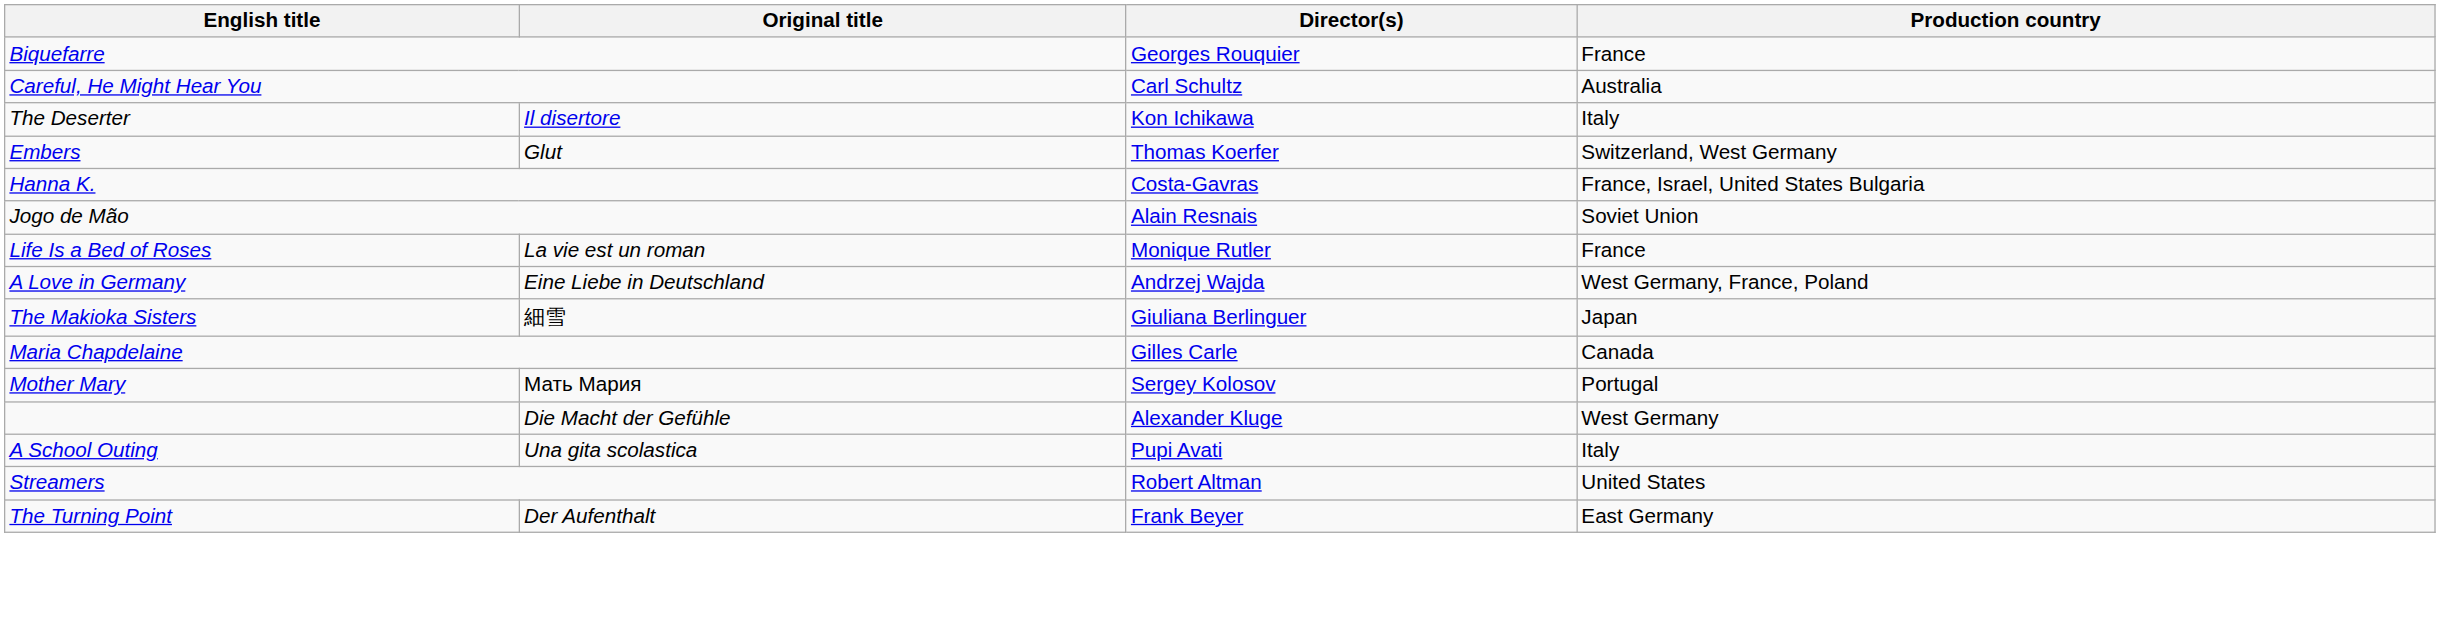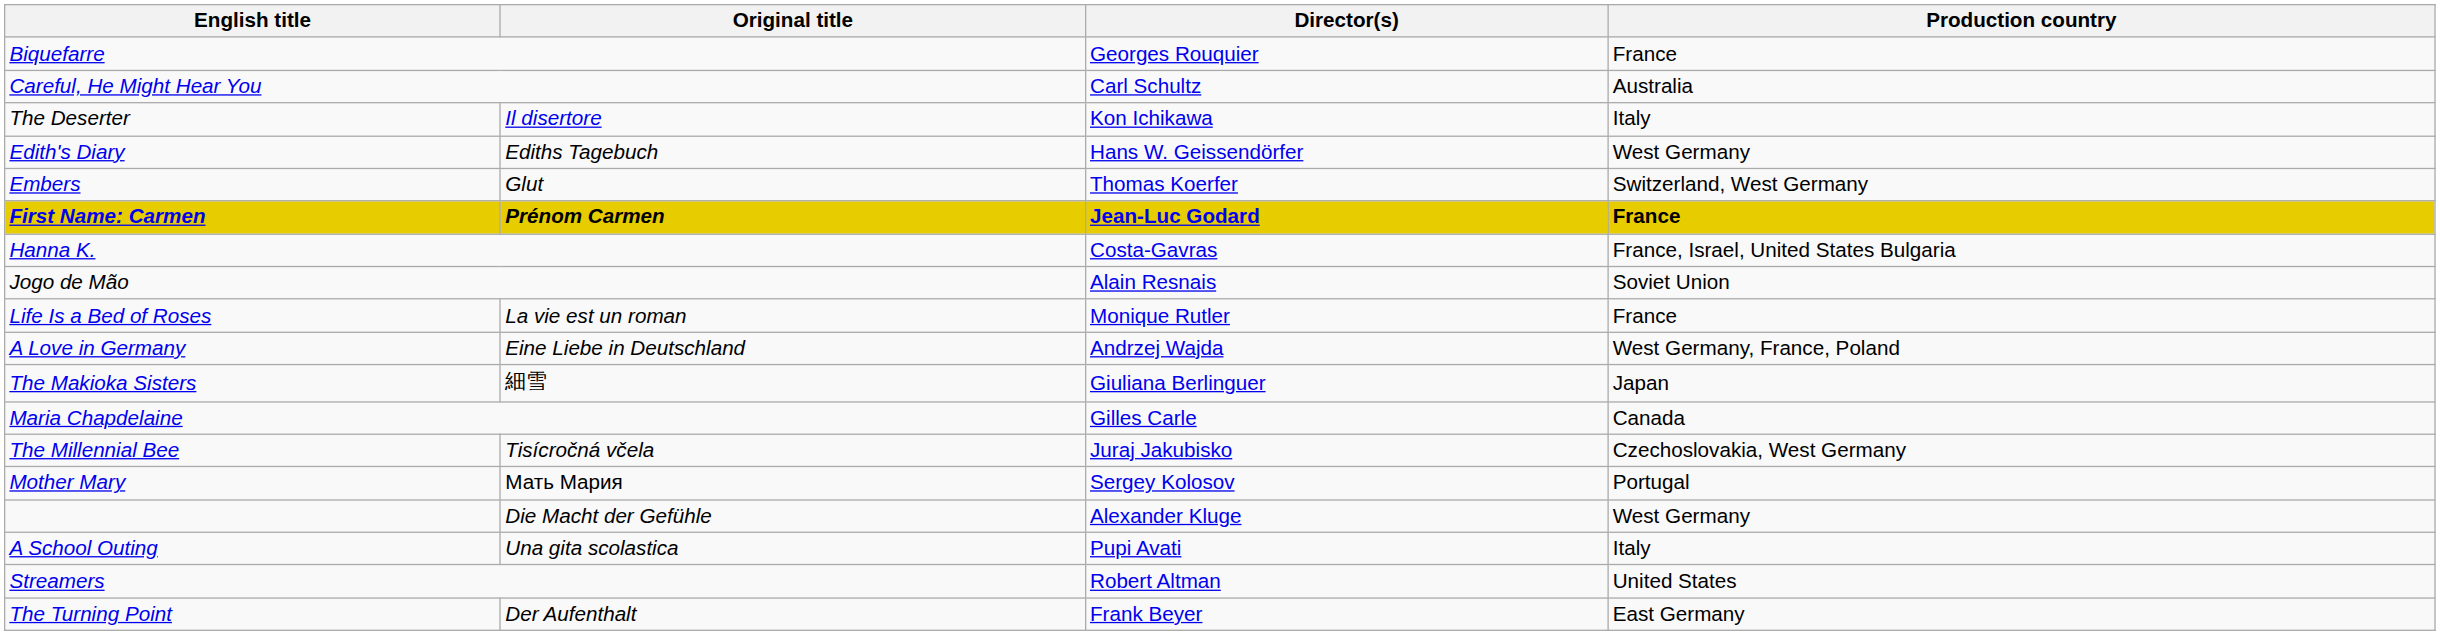 <table class="wikitable" width="95%">
 <tr>
 <th>English title</th>
 <th>Original title</th>
 <th>Director(s)</th>
 <th>Production country</th>
 </tr>
 <tr>
 <td colspan="2"><em><a href='#'>Biquefarre</a></em></td>
 <td data-sort-value="Rouquier"><a href='#'>Georges Rouquier</a></td>
 <td>France</td>
 </tr>
 <tr>
 <td colspan="2"><em><a href='#'>Careful, He Might Hear You</a></em></td>
 <td data-sort-value="Schultz"><a href='#'>Carl Schultz</a></td>
 <td>Australia</td>
 </tr>
 <tr>
 <td data-sort-value="Deserter"><em>The Deserter</em></td>
 <td data-sort-value="Disertore"><em><a href='#'>Il disertore</a></em></td>
 <td><a href='#'>Kon Ichikawa</a></td>
 <td>Italy</td>
 </tr>
 <tr>
+<td><em><a href='#'>Edith's Diary</a></em></td>
+<td><em>Ediths Tagebuch</em></td>
+<td data-sort-value="Geissendörfer"><a href='#'>Hans W. Geissendörfer</a></td>
+<td>West Germany</td>
+</tr>
+<tr>
 <td><em><a href='#'>Embers</a></em></td>
 <td><em>Glut</em></td>
 <td data-sort-value="Koerfer"><a href='#'>Thomas Koerfer</a></td>
 <td>Switzerland, West Germany</td>
+</tr>
+<tr style="background:#E7CD00;">
+<td><strong><em><a href='#'>First Name: Carmen</a></em></strong></td>
+<td><strong><em>Prénom Carmen</em></strong></td>
+<td data-sort-value="Godard"><strong><a href='#'>Jean-Luc Godard</a></strong></td>
+<td><strong>France</strong></td>
 </tr>
 <tr>
 <td colspan="2"><em><a href='#'>Hanna K.</a></em></td>
 <td data-sort-value="Gavras"><a href='#'>Costa-Gavras</a></td>
 <td>France, Israel, United States Bulgaria</td>
 </tr>
 <tr>
 <td colspan="2"><em>Jogo de Mão</em></td>
 <td data-sort-value="Resnais"><a href='#'>Alain Resnais</a></td>
 <td>Soviet Union</td>
 </tr>
 <tr>
 <td><em><a href='#'>Life Is a Bed of Roses</a></em></td>
 <td data-sort-value="Vie"><em>La vie est un roman</em></td>
 <td><a href='#'>Monique Rutler</a></td>
 <td>France</td>
 </tr>
 <tr>
 <td data-sort-value="Love"><em><a href='#'>A Love in Germany</a></em></td>
 <td data-sort-value="Liebe"><em>Eine Liebe in Deutschland</em></td>
 <td data-sort-value="Wajda"><a href='#'>Andrzej Wajda</a></td>
 <td>West Germany, France, Poland</td>
 </tr>
 <tr>
 <td><em><a href='#'>The Makioka Sisters</a></em></td>
 <td>細雪</td>
 <td data-sort-value="Berlinguer"><a href='#'>Giuliana Berlinguer</a></td>
 <td>Japan</td>
 </tr>
 <tr>
 <td colspan="2"><em><a href='#'>Maria Chapdelaine</a></em></td>
 <td data-sort-value="Carle"><a href='#'>Gilles Carle</a></td>
 <td>Canada</td>
 </tr>
 <tr>
+<td data-sort-value="Millennial"><em><a href='#'>The Millennial Bee</a></em></td>
+<td><em>Tisícročná včela</em></td>
+<td data-sort-value="Jakubisko"><a href='#'>Juraj Jakubisko</a></td>
+<td>Czechoslovakia, West Germany</td>
+</tr>
+<tr>
 <td><em><a href='#'>Mother Mary</a></em></td>
 <td>Мать Мария</td>
 <td data-sort-value="Kolosov"><a href='#'>Sergey Kolosov</a></td>
 <td>Portugal</td>
 </tr>
 <tr>
 <td><em></em></td>
 <td data-sort-value="Macht"><em>Die Macht der Gefühle</em></td>
 <td data-sort-value="Kluge"><a href='#'>Alexander Kluge</a></td>
 <td>West Germany</td>
 </tr>
 <tr>
 <td data-sort-value="School"><em><a href='#'>A School Outing</a></em></td>
 <td data-sort-value="Gita"><em>Una gita scolastica</em></td>
 <td data-sort-value="Avati"><a href='#'>Pupi Avati</a></td>
 <td>Italy</td>
 </tr>
 <tr>
 <td colspan="2"><em><a href='#'>Streamers</a></em></td>
 <td data-sort-value="Altman"><a href='#'>Robert Altman</a></td>
 <td>United States</td>
 </tr>
 <tr>
 <td data-sort-value="Turning"><em><a href='#'>The Turning Point</a></em></td>
 <td data-sort-value="Aufenthalt"><em>Der Aufenthalt</em></td>
 <td data-sort-value="Beyer"><a href='#'>Frank Beyer</a></td>
 <td>East Germany</td>
 </tr>
 </table>
